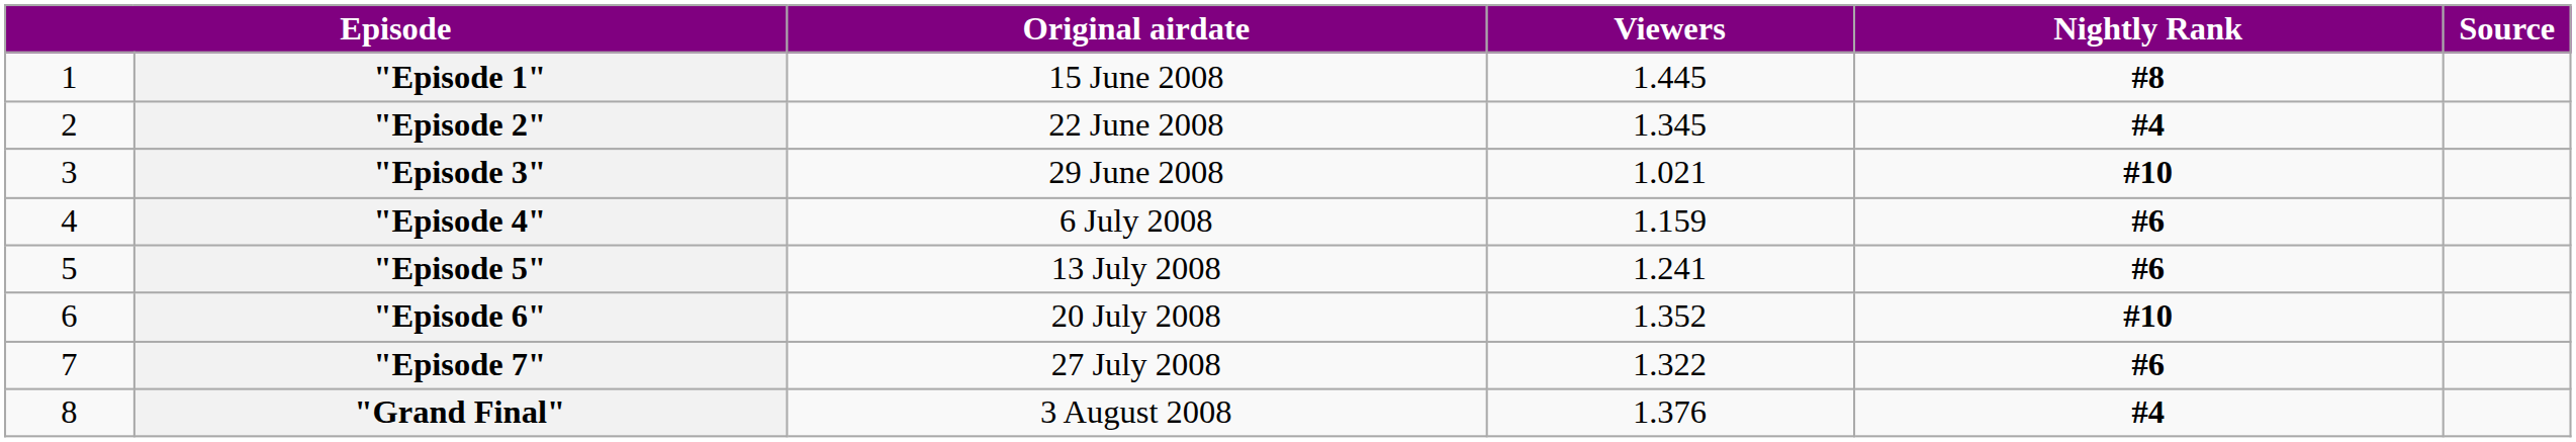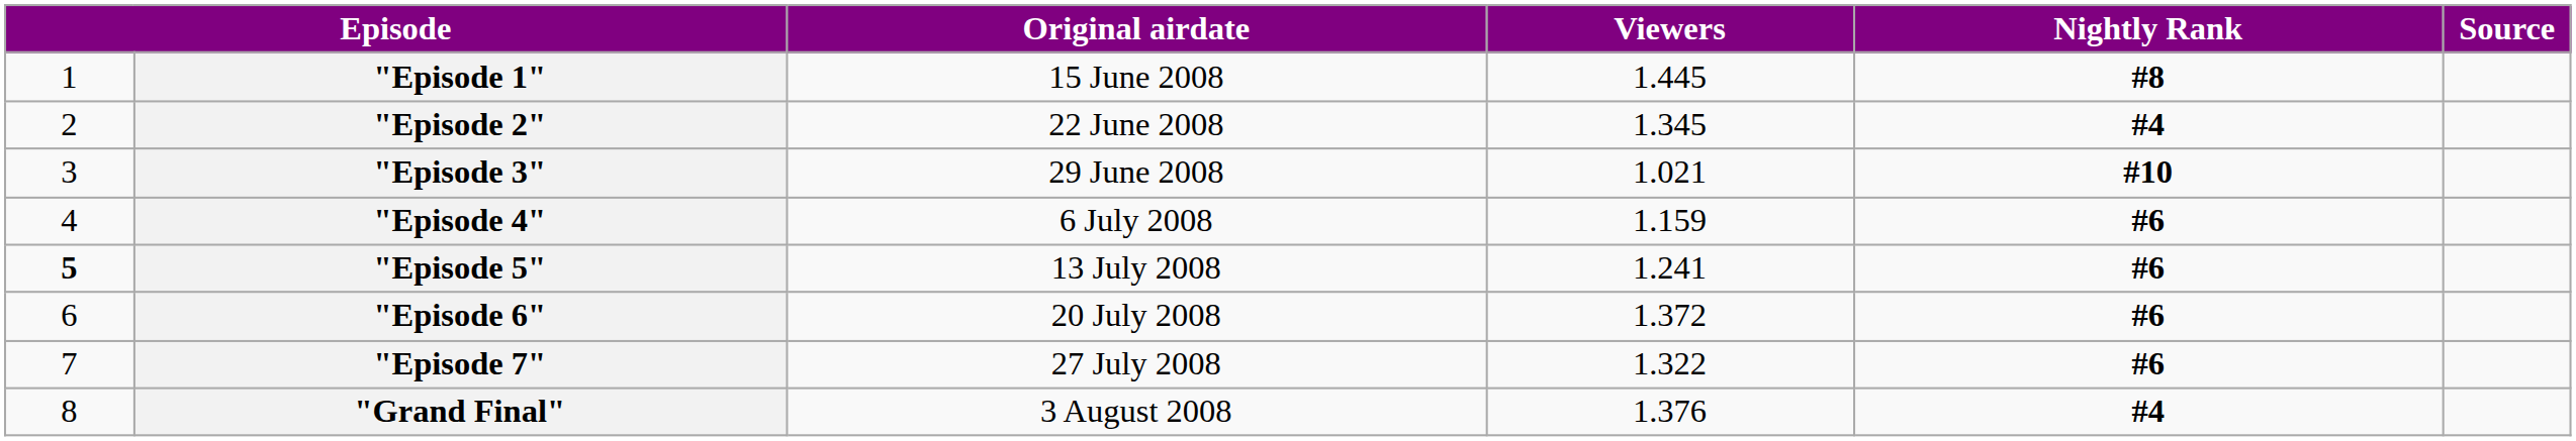 <table class="wikitable plainrowheaders" style="text-align:center; line-height:16px; width:99%;">
 <tr>
 <th scope="col" style="background:purple; color:white;" colspan="2">Episode</th>
 <th scope="col" style="background:purple; color:white;">Original airdate</th>
 <th scope="col" style="background:purple; color:white;">Viewers<br><small></small></th>
 <th scope="col" style="background:purple; color:white;">Nightly Rank</th>
 <th scope="col" style="background:purple; color:white; width:05%;">Source</th>
 </tr>
 <tr>
 <td style="width:05%;">1</td>
 <th scope="row" style="text-align:center"><strong>"Episode 1"</strong></th>
 <td>15 June 2008</td>
 <td>1.445</td>
 <td><strong>#8</strong></td>
 <td></td>
 </tr>
 <tr>
 <td style="width:05%;">2</td>
 <th scope="row" style="text-align:center"><strong>"Episode 2"</strong></th>
 <td>22 June 2008</td>
 <td>1.345</td>
 <td><strong>#4</strong></td>
 <td></td>
 </tr>
 <tr>
 <td style="width:05%;">3</td>
 <th scope="row" style="text-align:center"><strong>"Episode 3"</strong></th>
 <td>29 June 2008</td>
 <td>1.021</td>
 <td><strong>#10</strong></td>
 <td></td>
 </tr>
 <tr>
 <td style="width:05%;">4</td>
 <th scope="row" style="text-align:center"><strong>"Episode 4"</strong></th>
 <td>6 July 2008</td>
 <td>1.159</td>
 <td><strong>#6</strong></td>
 <td></td>
 </tr>
 <tr>
-<td style="width:05%;">5</td>
+<td style="width:05%;"><strong>5</strong></td>
 <th scope="row" style="text-align:center"><strong>"Episode 5"</strong></th>
 <td>13 July 2008</td>
 <td>1.241</td>
 <td><strong>#6</strong></td>
 <td></td>
 </tr>
 <tr>
 <td style="width:05%;">6</td>
 <th scope="row" style="text-align:center"><strong>"Episode 6"</strong></th>
 <td>20 July 2008</td>
-<td>1.352</td>
-<td><strong>#10</strong></td>
+<td>1.372</td>
+<td><strong>#6</strong></td>
 <td></td>
 </tr>
 <tr>
 <td style="width:05%;">7</td>
 <th scope="row" style="text-align:center"><strong>"Episode 7"</strong></th>
 <td>27 July 2008</td>
 <td>1.322</td>
 <td><strong>#6</strong></td>
 <td></td>
 </tr>
 <tr>
 <td style="width:05%;">8</td>
 <th scope="row" style="text-align:center"><strong>"Grand Final"</strong></th>
 <td>3 August 2008</td>
 <td>1.376</td>
 <td><strong>#4</strong></td>
 <td></td>
 </tr>
 </table>
